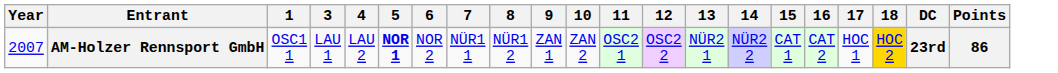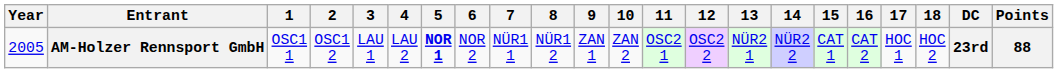 <table class="wikitable" style="text-align:center; font-size:85%">
 <tr>
 <th>Year</th>
 <th>Entrant</th>
 <th>1</th>
+<th>2</th>
 <th>3</th>
 <th>4</th>
 <th>5</th>
 <th>6</th>
 <th>7</th>
 <th>8</th>
 <th>9</th>
 <th>10</th>
 <th>11</th>
 <th>12</th>
 <th>13</th>
 <th>14</th>
 <th>15</th>
 <th>16</th>
 <th>17</th>
 <th>18</th>
 <th>DC</th>
 <th>Points</th>
 </tr>
 <tr>
-<td><a href='#'>2007</a></td>
+<td><a href='#'>2005</a></td>
 <th nowrap>AM-Holzer Rennsport GmbH</th>
 <td><a href='#'>OSC1<br>1</a></td>
+<td><a href='#'>OSC1<br>2</a></td>
 <td><a href='#'>LAU<br>1</a></td>
 <td><a href='#'>LAU<br>2</a></td>
 <td><strong><a href='#'>NOR<br>1</a></strong></td>
 <td><a href='#'>NOR<br>2</a></td>
 <td><a href='#'>NÜR1<br>1</a></td>
 <td><a href='#'>NÜR1<br>2</a></td>
 <td><a href='#'>ZAN<br>1</a></td>
 <td><a href='#'>ZAN<br>2</a></td>
 <td style="background:#DFFFDF;"><a href='#'>OSC2<br>1</a><br></td>
 <td style="background:#EFCFFF;"><a href='#'>OSC2<br>2</a><br></td>
 <td style="background:#DFFFDF;"><a href='#'>NÜR2<br>1</a><br></td>
 <td style="background:#CFCFFF;"><a href='#'>NÜR2<br>2</a><br></td>
 <td style="background:#DFFFDF;"><a href='#'>CAT<br>1</a><br></td>
 <td style="background:#DFFFDF;"><a href='#'>CAT<br>2</a><br></td>
 <td><a href='#'>HOC<br>1</a></td>
-<td style="background: gold;"><a href='#'>HOC<br>2</a></td>
+<td><a href='#'>HOC<br>2</a></td>
 <th>23rd</th>
-<th>86</th>
+<th>88</th>
 </tr>
 </table>
